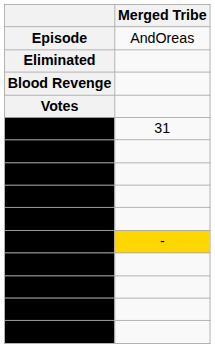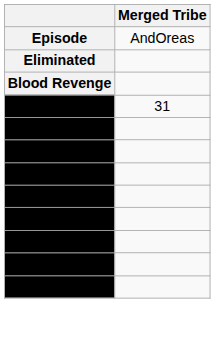 <table class="wikitable" style="text-align:center">
 <tr>
 <th colspan="1"></th>
 <th colspan="1">Merged Tribe</th>
 </tr>
 <tr>
 <th colspan="1" align="left">Episode</th>
 <td align="center"><span>AndOreas</span></td>
 </tr>
 <tr>
 <th colspan="1" align="left">Eliminated</th>
 <td align="center" bgcolor=""></td>
 </tr>
 <tr>
 <th colspan="1" align="left">Blood Revenge</th>
 <td align="center" bgcolor=""></td>
-</tr>
-<tr>
-<th colspan="1" align="left">Votes</th>
-<td align="center"></td>
 </tr>
 <tr>
 <td align="left" bgcolor="black"><span>Andreas</span></td>
 <td align="center">31</td>
 </tr>
 <tr>
 <td align="left" bgcolor="black"><span>Annica</span></td>
 <td align="center"></td>
 </tr>
 <tr>
 <td align="left" bgcolor="black"><span>Annki</span></td>
 <td align="center"></td>
 </tr>
 <tr>
 <td align="left" bgcolor="black"><span>Dennis</span></td>
 <td align="center"></td>
 </tr>
 <tr>
 <td align="left" bgcolor="black"><span>Joanna</span></td>
 <td align="center"></td>
 </tr>
 <tr>
-<td align="left" bgcolor="black"><span>Johanna</span></td>
-<td bgcolor="gold" align="center">-</td>
-</tr>
-<tr>
 <td align="left" bgcolor="black"><span>Ludvig</span></td>
 <td align="center"></td>
 </tr>
 <tr>
 <td align="left" bgcolor="black"><span>Olivia</span></td>
 <td align="center"></td>
 </tr>
 <tr>
 <td align="left" bgcolor="black"><span>Rickard</span></td>
 <td align="center"></td>
 </tr>
 <tr>
 <td align="left" bgcolor="black"><span>William</span></td>
 <td align="center"></td>
 </tr>
 </table>
